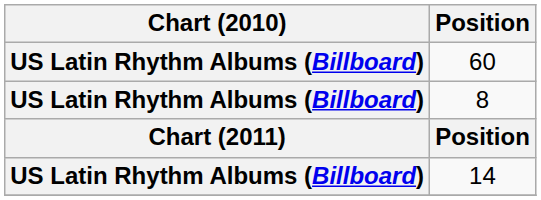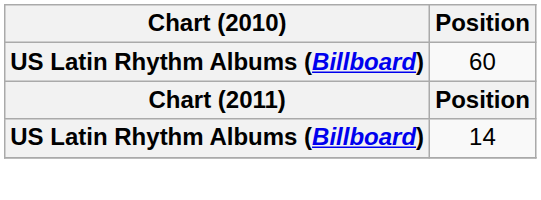 <table class="wikitable plainrowheaders " style="text-align:center;">
 <tr>
 <th scope="col">Chart (2010)</th>
 <th scope="col">Position</th>
 </tr>
 <tr>
 <th scope="row">US Latin Rhythm Albums (<em><a href='#'>Billboard</a></em>)</th>
 <td>60</td>
-</tr>
-<tr>
-<th scope="row">US Latin Rhythm Albums (<em><a href='#'>Billboard</a></em>)</th>
-<td>8</td>
 </tr>
 <tr>
 <th scope="col">Chart (2011)</th>
 <th scope="col">Position</th>
 </tr>
 <tr>
 <th scope="row">US Latin Rhythm Albums (<em><a href='#'>Billboard</a></em>)</th>
 <td>14</td>
 </tr>
 <tr>
 </tr>
 </table>
